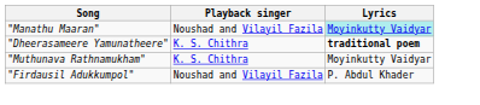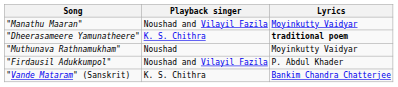 <table class="wikitable">
 <tr>
 <th>Song</th>
 <th>Playback singer</th>
 <th>Lyrics</th>
 </tr>
 <tr>
 <td><em>"Manathu Maaran"</em></td>
 <td>Noushad and <a href='#'>Vilayil Fazila</a></td>
-<td style="background: paleturquoise;"><a href='#'>Moyinkutty Vaidyar</a></td>
+<td><a href='#'>Moyinkutty Vaidyar</a></td>
 </tr>
 <tr>
 <td><em>"Dheerasameere Yamunatheere"</em></td>
 <td><a href='#'>K. S. Chithra</a></td>
 <td><strong>traditional poem</strong></td>
 </tr>
 <tr>
 <td><em>"Muthunava Rathnamukham"</em></td>
-<td><a href='#'>K. S. Chithra</a></td>
+<td>Noushad</td>
 <td>Moyinkutty Vaidyar</td>
 </tr>
 <tr>
 <td><em>"Firdausil Adukkumpol"</em></td>
 <td>Noushad and <a href='#'>Vilayil Fazila</a></td>
 <td>P. Abdul Khader</td>
 </tr>
+<tr>
+<td><em>"<a href='#'>Vande Mataram</a>"</em> (Sanskrit)</td>
+<td>K. S. Chithra</td>
+<td><a href='#'>Bankim Chandra Chatterjee</a></td>
+</tr>
 </table>
